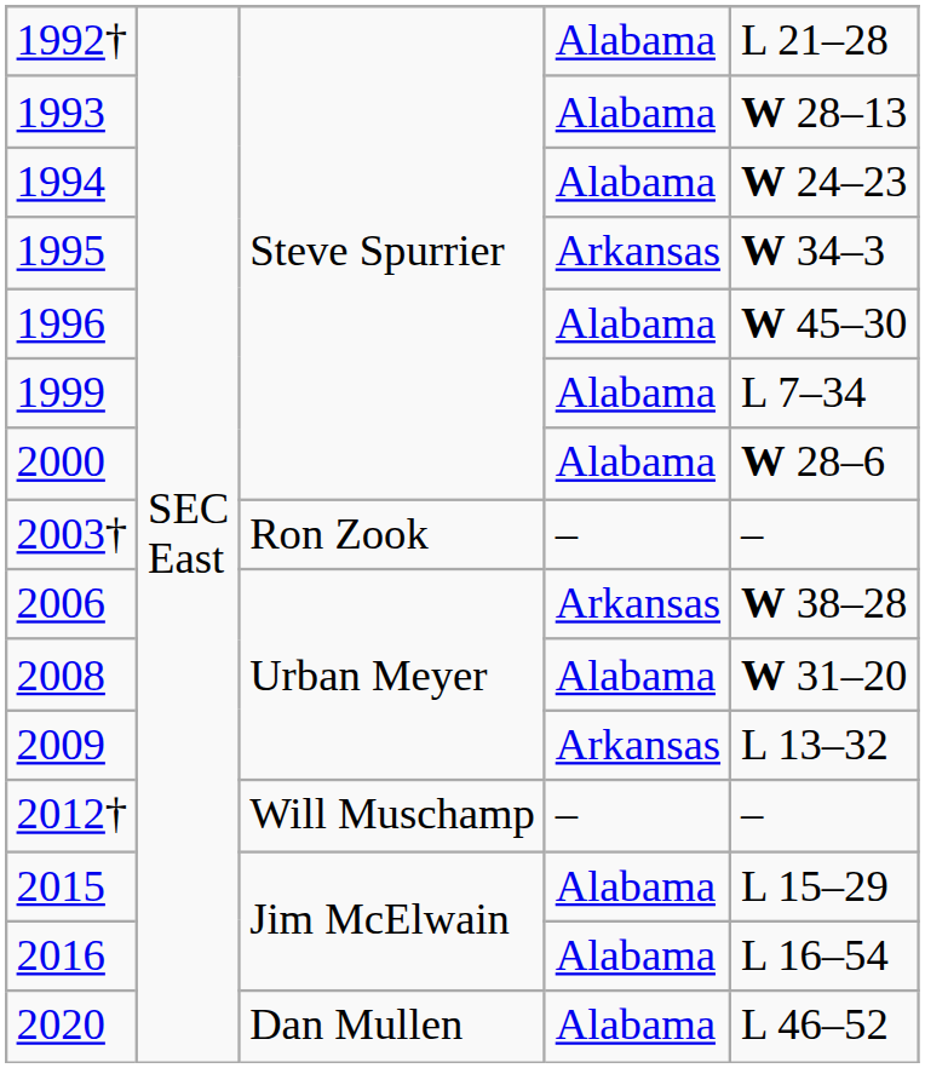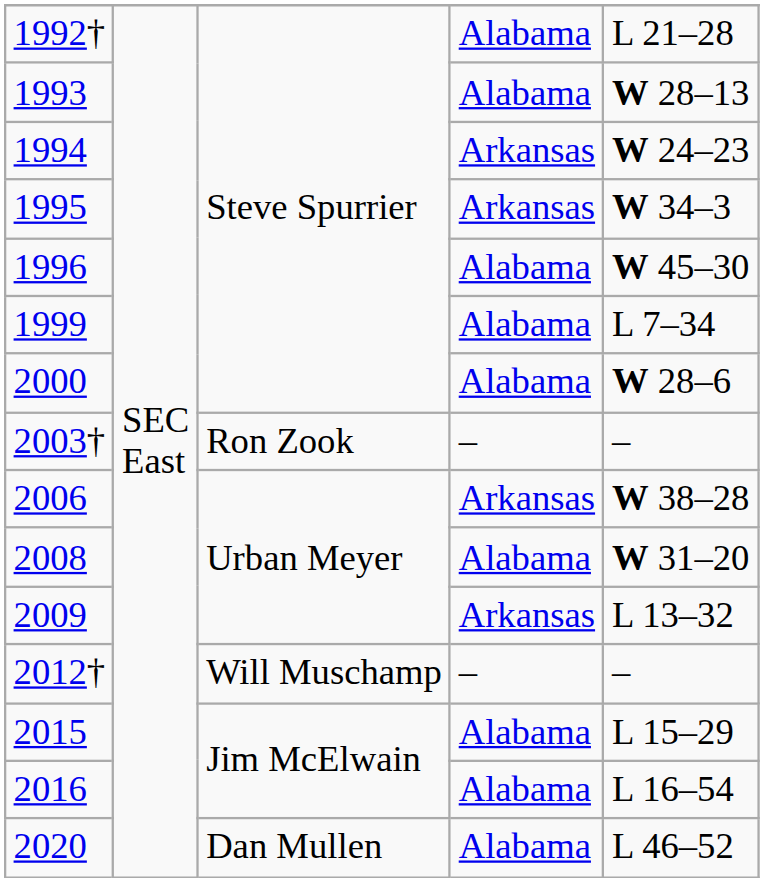 <table class="wikitable">
 <tr>
 </tr>
 <tr>
 <td><a href='#'>1992</a>†</td>
 <td rowspan="15">SEC <br> East</td>
 <td rowspan="7">Steve Spurrier</td>
 <td><a href='#'>Alabama</a></td>
 <td>L 21–28</td>
 </tr>
 <tr>
 <td><a href='#'>1993</a></td>
 <td><a href='#'>Alabama</a></td>
 <td><strong>W</strong> 28–13</td>
 </tr>
 <tr>
 <td><a href='#'>1994</a></td>
-<td><a href='#'>Alabama</a></td>
+<td><a href='#'>Arkansas</a></td>
 <td><strong>W</strong> 24–23</td>
 </tr>
 <tr>
 <td><a href='#'>1995</a></td>
 <td><a href='#'>Arkansas</a></td>
 <td><strong>W</strong> 34–3</td>
 </tr>
 <tr>
 <td><a href='#'>1996</a></td>
 <td><a href='#'>Alabama</a></td>
 <td><strong>W</strong> 45–30</td>
 </tr>
 <tr>
 <td><a href='#'>1999</a></td>
 <td><a href='#'>Alabama</a></td>
 <td>L 7–34</td>
 </tr>
 <tr>
 <td><a href='#'>2000</a></td>
 <td><a href='#'>Alabama</a></td>
 <td><strong>W</strong> 28–6</td>
 </tr>
 <tr>
 <td><a href='#'>2003</a>†</td>
 <td>Ron Zook</td>
 <td>–</td>
 <td>– </td>
 </tr>
 <tr>
 <td><a href='#'>2006</a></td>
 <td rowspan="3">Urban Meyer</td>
 <td><a href='#'>Arkansas</a></td>
 <td><strong>W</strong> 38–28</td>
 </tr>
 <tr>
 <td><a href='#'>2008</a></td>
 <td><a href='#'>Alabama</a></td>
 <td><strong>W</strong> 31–20</td>
 </tr>
 <tr>
 <td><a href='#'>2009</a></td>
 <td><a href='#'>Arkansas</a></td>
 <td>L 13–32</td>
 </tr>
 <tr>
 <td><a href='#'>2012</a>†</td>
 <td>Will Muschamp</td>
 <td>–</td>
 <td>– </td>
 </tr>
 <tr>
 <td><a href='#'>2015</a></td>
 <td rowspan="2">Jim McElwain</td>
 <td><a href='#'>Alabama</a></td>
 <td>L 15–29</td>
 </tr>
 <tr>
 <td><a href='#'>2016</a></td>
 <td><a href='#'>Alabama</a></td>
 <td>L 16–54</td>
 </tr>
 <tr>
 <td><a href='#'>2020</a></td>
 <td>Dan Mullen</td>
 <td><a href='#'>Alabama</a></td>
 <td>L 46–52</td>
 </tr>
 </table>
